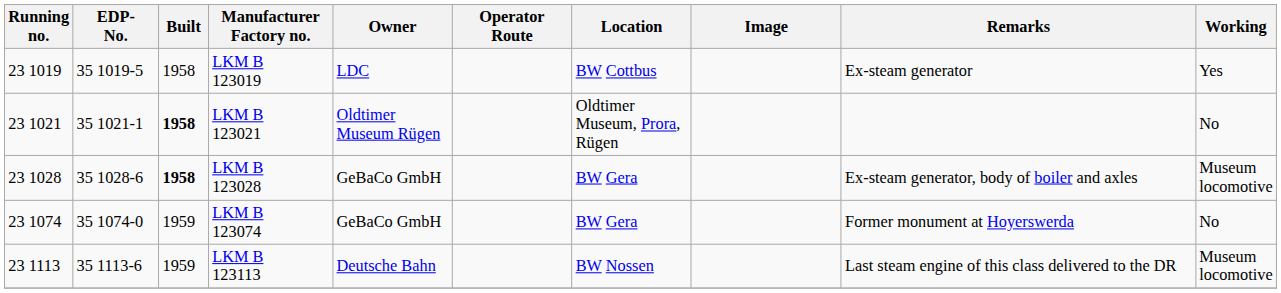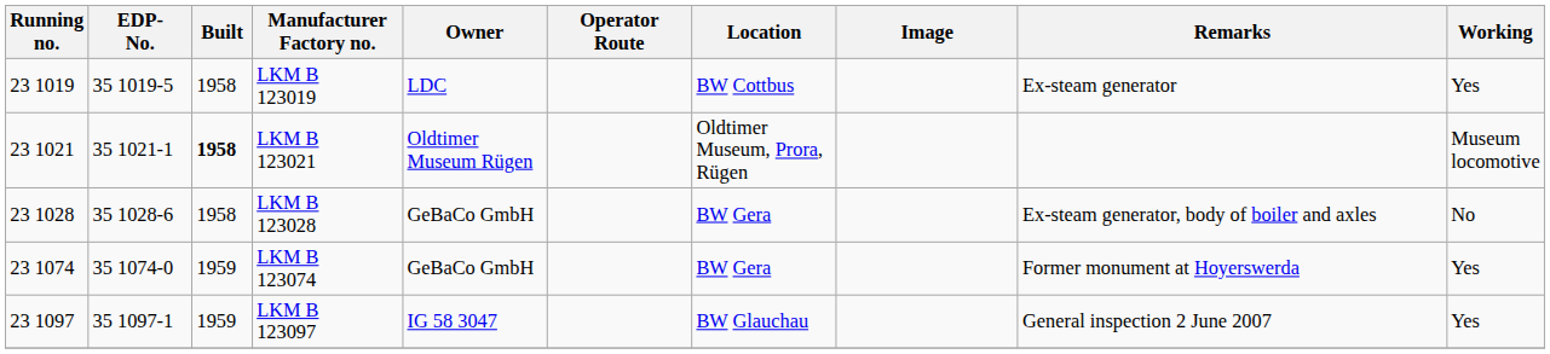 <table class="wikitable" style="width="100%"; border:solid 1px #AAAAAA; background:#e3e3e3;">
 <tr>
 <th width="5%">Running<br>no.</th>
 <th width="7%">EDP-<br>No.</th>
 <th width="4%">Built</th>
 <th width="10%">Manufacturer<br>Factory no.</th>
 <th width="10%">Owner</th>
 <th width="10%">Operator<br>Route</th>
 <th width="10%">Location</th>
 <th width="13%">Image</th>
 <th width="37%">Remarks</th>
 <th width="7%">Working</th>
 </tr>
 <tr>
 <td>23 1019</td>
 <td>35 1019-5</td>
 <td>1958</td>
 <td><a href='#'>LKM B</a><br>123019</td>
 <td><a href='#'>LDC</a></td>
 <td></td>
 <td><a href='#'>BW</a> <a href='#'>Cottbus</a></td>
 <td></td>
 <td>Ex-steam generator</td>
 <td>Yes</td>
 </tr>
 <tr>
 <td>23 1021</td>
 <td>35 1021-1</td>
 <td><strong>1958</strong></td>
 <td><a href='#'>LKM B</a><br>123021</td>
 <td><a href='#'>Oldtimer Museum Rügen</a></td>
 <td></td>
 <td>Oldtimer Museum, <a href='#'>Prora</a>, Rügen</td>
 <td></td>
 <td></td>
-<td>No</td>
+<td>Museum locomotive</td>
 </tr>
 <tr>
 <td>23 1028</td>
 <td>35 1028-6</td>
-<td><strong>1958</strong></td>
+<td>1958</td>
 <td><a href='#'>LKM B</a><br>123028</td>
 <td>GeBaCo GmbH</td>
 <td></td>
 <td><a href='#'>BW</a> <a href='#'>Gera</a></td>
 <td></td>
 <td>Ex-steam generator, body of <a href='#'>boiler</a> and axles</td>
-<td>Museum locomotive</td>
+<td>No</td>
 </tr>
 <tr>
 <td>23 1074</td>
 <td>35 1074-0</td>
 <td>1959</td>
 <td><a href='#'>LKM B</a><br>123074</td>
 <td>GeBaCo GmbH</td>
 <td></td>
 <td><a href='#'>BW</a> <a href='#'>Gera</a></td>
 <td></td>
 <td>Former monument at <a href='#'>Hoyerswerda</a></td>
-<td>No</td>
+<td>Yes</td>
 </tr>
 <tr>
-<td>23 1113</td>
-<td>35 1113-6</td>
+<td>23 1097</td>
+<td>35 1097-1</td>
 <td>1959</td>
-<td><a href='#'>LKM B</a><br>123113</td>
-<td><a href='#'>Deutsche Bahn</a></td>
+<td><a href='#'>LKM B</a><br>123097</td>
+<td><a href='#'>IG 58 3047</a></td>
 <td></td>
-<td><a href='#'>BW</a> <a href='#'>Nossen</a></td>
+<td><a href='#'>BW</a> <a href='#'>Glauchau</a></td>
 <td></td>
-<td>Last steam engine of this class delivered to the DR</td>
-<td>Museum locomotive</td>
+<td>General inspection 2 June 2007</td>
+<td>Yes</td>
 </tr>
 <tr>
 </tr>
 </table>
